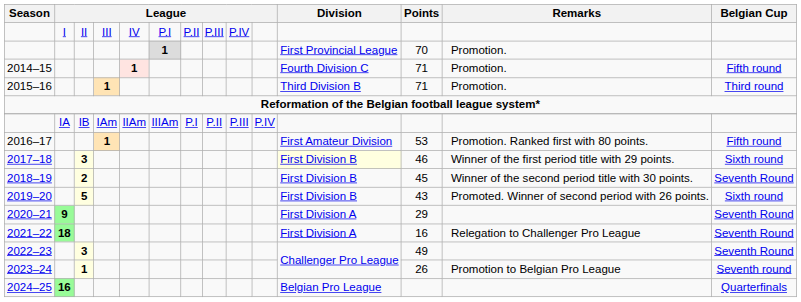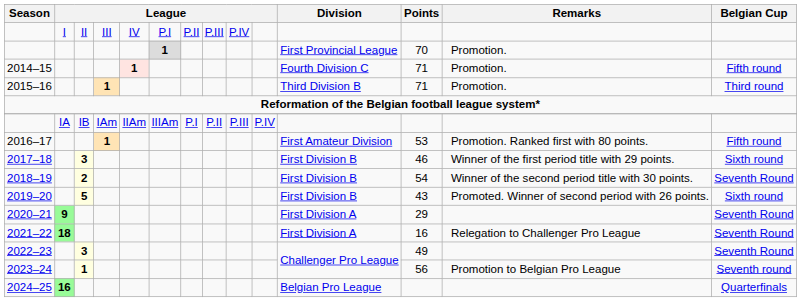 <table class="wikitable">
 <tr>
 <th>Season</th>
 <th colspan=9>League</th>
 <th>Division</th>
 <th align="center">Points</th>
 <th>Remarks</th>
 <th>Belgian Cup</th>
 </tr>
 <tr>
 <td> </td>
 <td width=20 align=center><a href='#'>I</a></td>
 <td width=20 align=center><a href='#'>II</a></td>
 <td width=20 align=center><a href='#'>III</a></td>
 <td width=20 align=center><a href='#'>IV</a></td>
 <td width=20 align=center><a href='#'>P.I</a></td>
 <td width=20 align=center><a href='#'>P.II</a></td>
 <td width=20 align=center><a href='#'>P.III</a></td>
 <td width=20 align=center><a href='#'>P.IV</a></td>
 <td width=20 align=center></td>
 <td> </td>
 <td> </td>
 <td> </td>
 <td> </td>
 </tr>
 <tr>
 <td></td>
 <td> </td>
 <td> </td>
 <td> </td>
 <td> </td>
 <td align="center" bgcolor="#dcdcdc"><strong>1</strong></td>
 <td> </td>
 <td> </td>
 <td> </td>
 <td> </td>
 <td><a href='#'>First Provincial League</a></td>
 <td align="center">70</td>
 <td>  Promotion.</td>
 <td> </td>
 </tr>
 <tr>
 <td>2014–15</td>
 <td> </td>
 <td> </td>
 <td> </td>
 <td align="center" bgcolor="#ffe4e1"><strong>1</strong></td>
 <td> </td>
 <td> </td>
 <td> </td>
 <td> </td>
 <td> </td>
 <td><a href='#'>Fourth Division C</a></td>
 <td align="center">71</td>
 <td>  Promotion.</td>
 <td align="center"><a href='#'>Fifth round</a></td>
 </tr>
 <tr>
 <td>2015–16</td>
 <td> </td>
 <td> </td>
 <td align="center" bgcolor="#ffe4b5"><strong>1</strong></td>
 <td> </td>
 <td> </td>
 <td> </td>
 <td> </td>
 <td> </td>
 <td> </td>
 <td><a href='#'>Third Division B</a></td>
 <td align="center">71</td>
 <td>  Promotion.</td>
 <td align="center"><a href='#'>Third round</a></td>
 </tr>
 <tr>
 <td colspan="14" align="center"><strong>Reformation of the Belgian football league system*</strong></td>
 </tr>
 <tr>
 </tr>
 <tr>
 <td> </td>
 <td width=20 align=center><a href='#'>IA</a></td>
 <td width=20 align=center><a href='#'>IB</a></td>
 <td width=20 align=center><a href='#'>IAm</a></td>
 <td width=20 align=center><a href='#'>IIAm</a></td>
 <td width=20 align=center><a href='#'>IIIAm</a></td>
 <td width=20 align=center><a href='#'>P.I</a></td>
 <td width=20 align=center><a href='#'>P.II</a></td>
 <td width=20 align=center><a href='#'>P.III</a></td>
 <td width=20 align=center><a href='#'>P.IV</a></td>
 <td> </td>
 <td> </td>
 <td> </td>
 <td> </td>
 </tr>
 <tr>
 <td>2016–17</td>
 <td> </td>
 <td> </td>
 <td align="center" bgcolor="#ffe4b5"><strong>1</strong></td>
 <td> </td>
 <td> </td>
 <td> </td>
 <td> </td>
 <td> </td>
 <td> </td>
 <td><a href='#'>First Amateur Division</a></td>
 <td align="center">53</td>
 <td>  Promotion. Ranked first with 80 points.</td>
 <td align="center"><a href='#'>Fifth round</a></td>
 </tr>
 <tr>
 <td><a href='#'>2017–18</a></td>
 <td> </td>
 <td align="center" bgcolor="#ffffe0"><strong>3</strong></td>
 <td> </td>
 <td> </td>
 <td> </td>
 <td> </td>
 <td> </td>
 <td> </td>
 <td> </td>
-<td style="background: lightyellow;"><a href='#'>First Division B</a></td>
+<td><a href='#'>First Division B</a></td>
 <td align="center">46</td>
 <td>  Winner of the first period title with 29 points.</td>
 <td align="center"><a href='#'>Sixth round</a></td>
 </tr>
 <tr>
 <td><a href='#'>2018–19</a></td>
 <td> </td>
 <td align="center" bgcolor="#ffffe0"><strong>2</strong></td>
 <td> </td>
 <td> </td>
 <td> </td>
 <td> </td>
 <td> </td>
 <td> </td>
 <td> </td>
 <td><a href='#'>First Division B</a></td>
-<td align="center">45</td>
+<td align="center">54</td>
 <td>  Winner of the second period title with 30 points.</td>
 <td align="center"><a href='#'>Seventh Round</a></td>
 </tr>
 <tr>
 <td><a href='#'>2019–20</a></td>
 <td> </td>
 <td align="center" bgcolor="#ffffe0"><strong>5</strong></td>
 <td> </td>
 <td> </td>
 <td> </td>
 <td> </td>
 <td> </td>
 <td> </td>
 <td> </td>
 <td><a href='#'>First Division B</a></td>
 <td align="center">43</td>
 <td>  Promoted. Winner of second period with 26 points.</td>
 <td align="center"><a href='#'>Sixth round</a></td>
 </tr>
 <tr>
 <td><a href='#'>2020–21</a></td>
 <td align="center" bgcolor="#98fb98"><strong>9</strong></td>
 <td> </td>
 <td> </td>
 <td> </td>
 <td> </td>
 <td> </td>
 <td> </td>
 <td> </td>
 <td> </td>
 <td><a href='#'>First Division A</a></td>
 <td align="center">29</td>
 <td> </td>
 <td align="center"><a href='#'>Seventh Round</a></td>
 </tr>
 <tr>
 <td><a href='#'>2021–22</a></td>
 <td align="center" bgcolor="#98fb98"><strong>18</strong></td>
 <td> </td>
 <td> </td>
 <td> </td>
 <td> </td>
 <td> </td>
 <td> </td>
 <td> </td>
 <td> </td>
 <td><a href='#'>First Division A</a></td>
 <td align="center">16</td>
 <td>  Relegation to Challenger Pro League</td>
 <td align="center"><a href='#'>Seventh Round</a></td>
 </tr>
 <tr>
 <td><a href='#'>2022–23</a></td>
 <td> </td>
 <td align="center" bgcolor="#ffffe0"><strong>3</strong></td>
 <td> </td>
 <td> </td>
 <td> </td>
 <td> </td>
 <td> </td>
 <td> </td>
 <td> </td>
 <td rowspan="2"><a href='#'>Challenger Pro League</a></td>
 <td align="center">49</td>
 <td> </td>
 <td align="center"><a href='#'>Seventh Round</a></td>
 </tr>
 <tr>
 <td><a href='#'>2023–24</a></td>
 <td> </td>
 <td align="center" bgcolor="#ffffe0"><strong>1</strong></td>
 <td> </td>
 <td> </td>
 <td> </td>
 <td> </td>
 <td> </td>
 <td> </td>
 <td> </td>
-<td align="center">26</td>
+<td align="center">56</td>
 <td>  Promotion to Belgian Pro League</td>
 <td align="center"><a href='#'>Seventh round</a></td>
 </tr>
 <tr>
 <td><a href='#'>2024–25</a></td>
 <td align="center" bgcolor="#98fb98"><strong>16</strong></td>
 <td> </td>
 <td> </td>
 <td> </td>
 <td> </td>
 <td> </td>
 <td> </td>
 <td> </td>
 <td> </td>
 <td><a href='#'>Belgian Pro League</a></td>
 <td align="center"></td>
 <td> </td>
 <td align="center"><a href='#'>Quarterfinals</a></td>
 </tr>
 </table>
